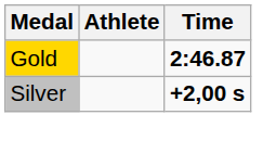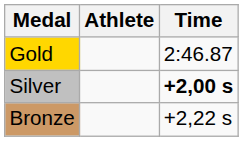 <table class="wikitable">
 <tr>
 <th>Medal</th>
 <th>Athlete</th>
 <th>Time</th>
 </tr>
 <tr>
 <td bgcolor="gold">Gold</td>
 <td></td>
-<td><strong>2:46.87</strong></td>
+<td>2:46.87</td>
 </tr>
 <tr>
 <td bgcolor="silver">Silver</td>
 <td></td>
 <td><strong>+2,00 s</strong></td>
 </tr>
+<tr>
+<td bgcolor="CC9966">Bronze</td>
+<td></td>
+<td>+2,22 s</td>
+</tr>
 </table>
